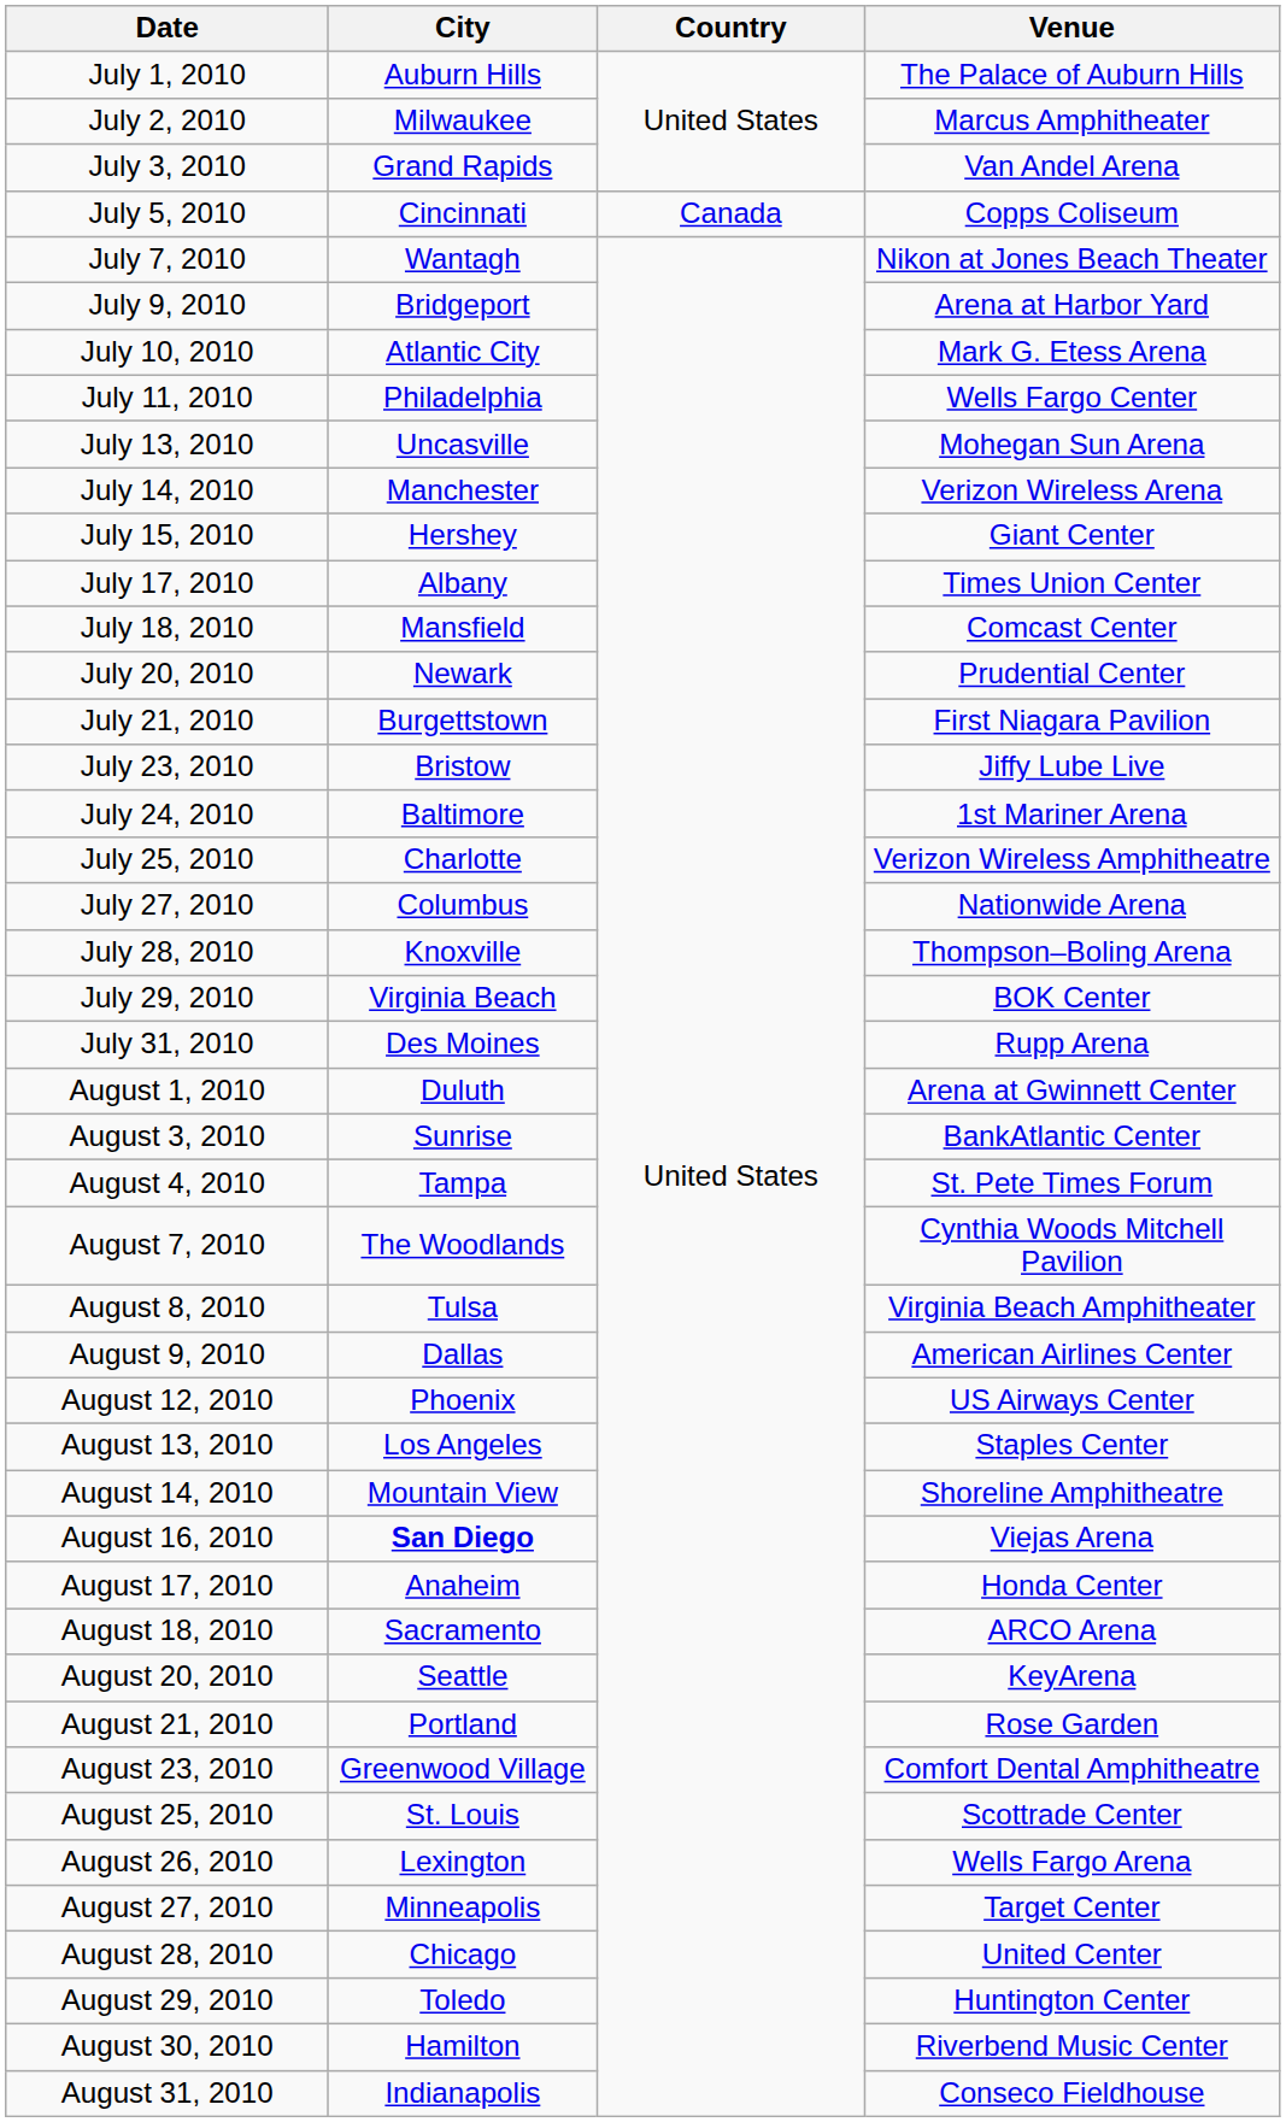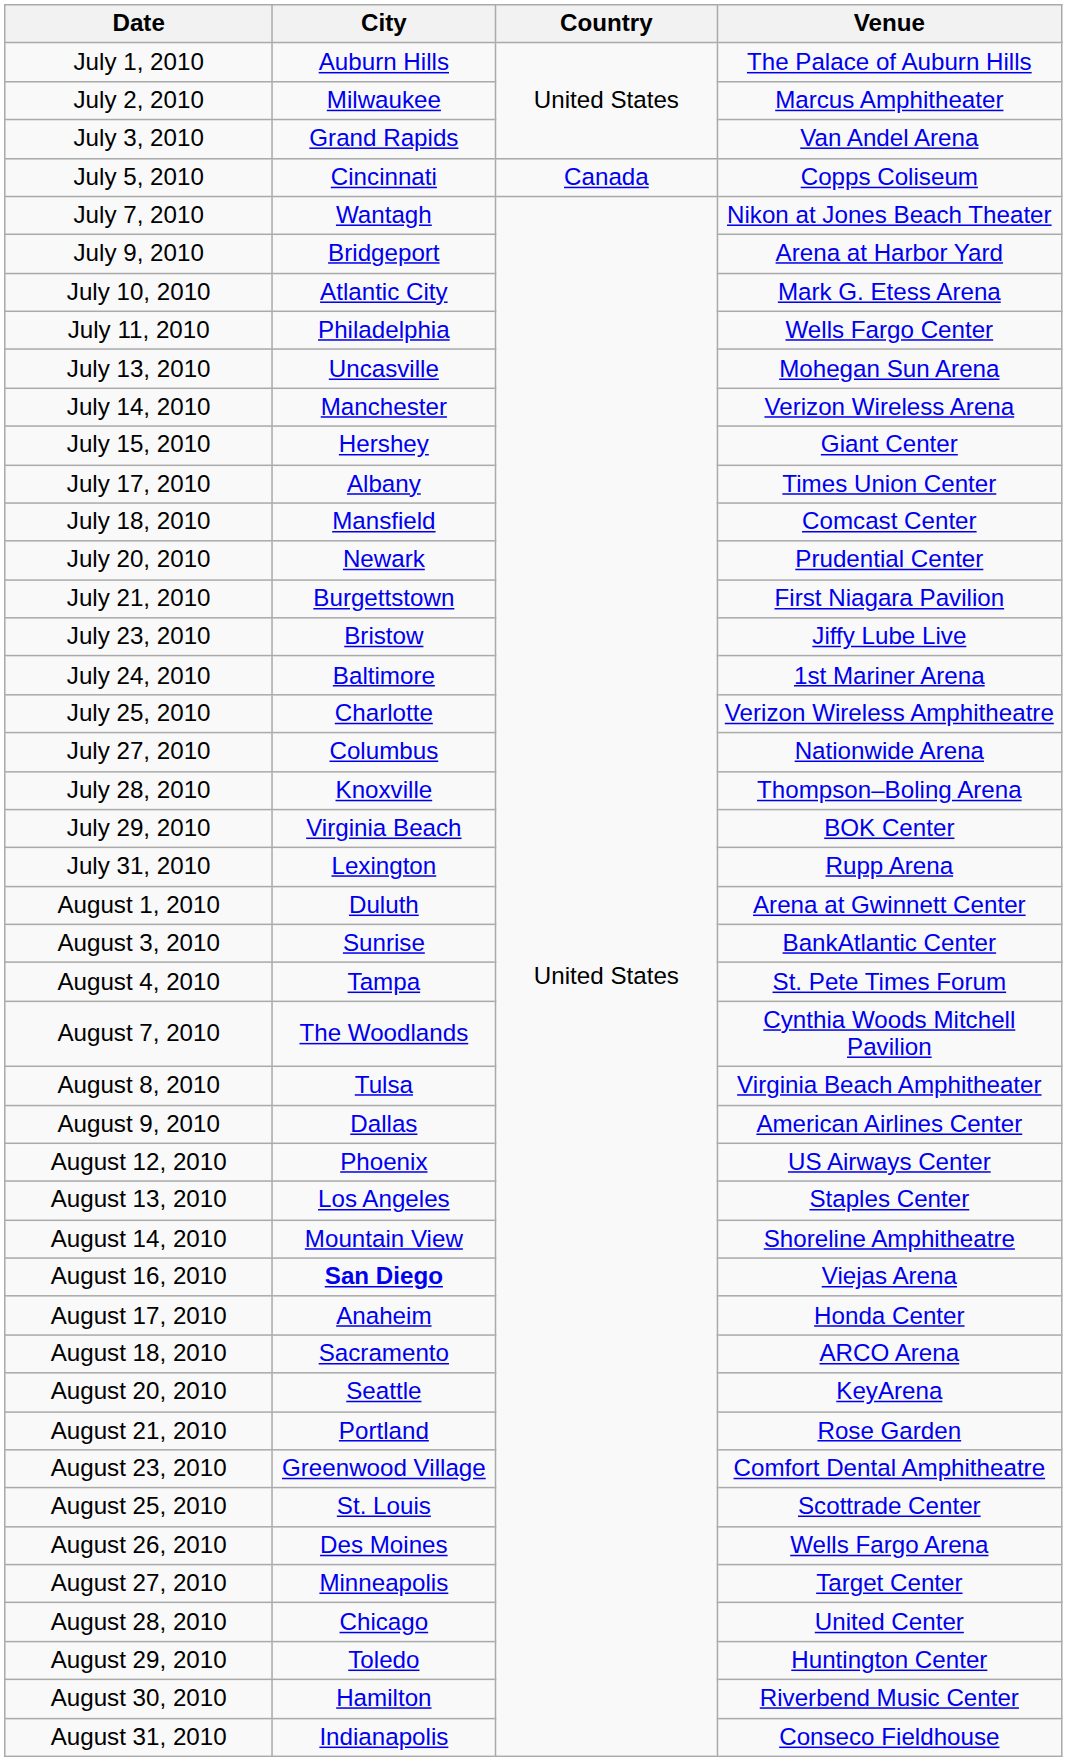 <table class="wikitable" style="text-align:center;">
 <tr>
 <th width="170">Date</th>
 <th width="140">City</th>
 <th width="140">Country</th>
 <th width="220">Venue</th>
 </tr>
 <tr>
 <td>July 1, 2010</td>
 <td><a href='#'>Auburn Hills</a></td>
 <td rowspan="3">United States</td>
 <td><a href='#'>The Palace of Auburn Hills</a></td>
 </tr>
 <tr>
 <td>July 2, 2010</td>
 <td><a href='#'>Milwaukee</a></td>
 <td><a href='#'>Marcus Amphitheater</a></td>
 </tr>
 <tr>
 <td>July 3, 2010</td>
 <td><a href='#'>Grand Rapids</a></td>
 <td><a href='#'>Van Andel Arena</a></td>
 </tr>
 <tr>
 <td>July 5, 2010</td>
 <td><a href='#'>Cincinnati</a></td>
 <td><a href='#'>Canada</a></td>
 <td><a href='#'>Copps Coliseum</a></td>
 </tr>
 <tr>
 <td>July 7, 2010</td>
 <td><a href='#'>Wantagh</a></td>
 <td rowspan="40">United States</td>
 <td><a href='#'>Nikon at Jones Beach Theater</a></td>
 </tr>
 <tr>
 <td>July 9, 2010</td>
 <td><a href='#'>Bridgeport</a></td>
 <td><a href='#'>Arena at Harbor Yard</a></td>
 </tr>
 <tr>
 <td>July 10, 2010</td>
 <td><a href='#'>Atlantic City</a></td>
 <td><a href='#'>Mark G. Etess Arena</a></td>
 </tr>
 <tr>
 <td>July 11, 2010</td>
 <td><a href='#'>Philadelphia</a></td>
 <td><a href='#'>Wells Fargo Center</a></td>
 </tr>
 <tr>
 <td>July 13, 2010</td>
 <td><a href='#'>Uncasville</a></td>
 <td><a href='#'>Mohegan Sun Arena</a></td>
 </tr>
 <tr>
 <td>July 14, 2010</td>
 <td><a href='#'>Manchester</a></td>
 <td><a href='#'>Verizon Wireless Arena</a></td>
 </tr>
 <tr>
 <td>July 15, 2010</td>
 <td><a href='#'>Hershey</a></td>
 <td><a href='#'>Giant Center</a></td>
 </tr>
 <tr>
 <td>July 17, 2010</td>
 <td><a href='#'>Albany</a></td>
 <td><a href='#'>Times Union Center</a></td>
 </tr>
 <tr>
 <td>July 18, 2010</td>
 <td><a href='#'>Mansfield</a></td>
 <td><a href='#'>Comcast Center</a></td>
 </tr>
 <tr>
 <td>July 20, 2010</td>
 <td><a href='#'>Newark</a></td>
 <td><a href='#'>Prudential Center</a></td>
 </tr>
 <tr>
 <td>July 21, 2010</td>
 <td><a href='#'>Burgettstown</a></td>
 <td><a href='#'>First Niagara Pavilion</a></td>
 </tr>
 <tr>
 <td>July 23, 2010</td>
 <td><a href='#'>Bristow</a></td>
 <td><a href='#'>Jiffy Lube Live</a></td>
 </tr>
 <tr>
 <td>July 24, 2010</td>
 <td><a href='#'>Baltimore</a></td>
 <td><a href='#'>1st Mariner Arena</a></td>
 </tr>
 <tr>
 <td>July 25, 2010</td>
 <td><a href='#'>Charlotte</a></td>
 <td><a href='#'>Verizon Wireless Amphitheatre</a></td>
 </tr>
 <tr>
 <td>July 27, 2010</td>
 <td><a href='#'>Columbus</a></td>
 <td><a href='#'>Nationwide Arena</a></td>
 </tr>
 <tr>
 <td>July 28, 2010</td>
 <td><a href='#'>Knoxville</a></td>
 <td><a href='#'>Thompson–Boling Arena</a></td>
 </tr>
 <tr>
 <td>July 29, 2010</td>
 <td><a href='#'>Virginia Beach</a></td>
 <td><a href='#'>BOK Center</a></td>
 </tr>
 <tr>
 <td>July 31, 2010</td>
-<td><a href='#'>Des Moines</a></td>
+<td><a href='#'>Lexington</a></td>
 <td><a href='#'>Rupp Arena</a></td>
 </tr>
 <tr>
 <td>August 1, 2010</td>
 <td><a href='#'>Duluth</a></td>
 <td><a href='#'>Arena at Gwinnett Center</a></td>
 </tr>
 <tr>
 <td>August 3, 2010</td>
 <td><a href='#'>Sunrise</a></td>
 <td><a href='#'>BankAtlantic Center</a></td>
 </tr>
 <tr>
 <td>August 4, 2010</td>
 <td><a href='#'>Tampa</a></td>
 <td><a href='#'>St. Pete Times Forum</a></td>
 </tr>
 <tr>
 <td>August 7, 2010</td>
 <td><a href='#'>The Woodlands</a></td>
 <td><a href='#'>Cynthia Woods Mitchell Pavilion</a></td>
 </tr>
 <tr>
 <td>August 8, 2010</td>
 <td><a href='#'>Tulsa</a></td>
 <td><a href='#'>Virginia Beach Amphitheater</a></td>
 </tr>
 <tr>
 <td>August 9, 2010</td>
 <td><a href='#'>Dallas</a></td>
 <td><a href='#'>American Airlines Center</a></td>
 </tr>
 <tr>
 <td>August 12, 2010</td>
 <td><a href='#'>Phoenix</a></td>
 <td><a href='#'>US Airways Center</a></td>
 </tr>
 <tr>
 <td>August 13, 2010</td>
 <td><a href='#'>Los Angeles</a></td>
 <td><a href='#'>Staples Center</a></td>
 </tr>
 <tr>
 <td>August 14, 2010</td>
 <td><a href='#'>Mountain View</a></td>
 <td><a href='#'>Shoreline Amphitheatre</a></td>
 </tr>
 <tr>
 <td>August 16, 2010</td>
 <td><strong><a href='#'>San Diego</a></strong></td>
 <td><a href='#'>Viejas Arena</a></td>
 </tr>
 <tr>
 <td>August 17, 2010</td>
 <td><a href='#'>Anaheim</a></td>
 <td><a href='#'>Honda Center</a></td>
 </tr>
 <tr>
 <td>August 18, 2010</td>
 <td><a href='#'>Sacramento</a></td>
 <td><a href='#'>ARCO Arena</a></td>
 </tr>
 <tr>
 <td>August 20, 2010</td>
 <td><a href='#'>Seattle</a></td>
 <td><a href='#'>KeyArena</a></td>
 </tr>
 <tr>
 <td>August 21, 2010</td>
 <td><a href='#'>Portland</a></td>
 <td><a href='#'>Rose Garden</a></td>
 </tr>
 <tr>
 <td>August 23, 2010</td>
 <td><a href='#'>Greenwood Village</a></td>
 <td><a href='#'>Comfort Dental Amphitheatre</a></td>
 </tr>
 <tr>
 <td>August 25, 2010</td>
 <td><a href='#'>St. Louis</a></td>
 <td><a href='#'>Scottrade Center</a></td>
 </tr>
 <tr>
 <td>August 26, 2010</td>
-<td><a href='#'>Lexington</a></td>
+<td><a href='#'>Des Moines</a></td>
 <td><a href='#'>Wells Fargo Arena</a></td>
 </tr>
 <tr>
 <td>August 27, 2010</td>
 <td><a href='#'>Minneapolis</a></td>
 <td><a href='#'>Target Center</a></td>
 </tr>
 <tr>
 <td>August 28, 2010</td>
 <td><a href='#'>Chicago</a></td>
 <td><a href='#'>United Center</a></td>
 </tr>
 <tr>
 <td>August 29, 2010</td>
 <td><a href='#'>Toledo</a></td>
 <td><a href='#'>Huntington Center</a></td>
 </tr>
 <tr>
 <td>August 30, 2010</td>
 <td><a href='#'>Hamilton</a></td>
 <td><a href='#'>Riverbend Music Center</a></td>
 </tr>
 <tr>
 <td>August 31, 2010</td>
 <td><a href='#'>Indianapolis</a></td>
 <td><a href='#'>Conseco Fieldhouse</a></td>
 </tr>
 </table>
